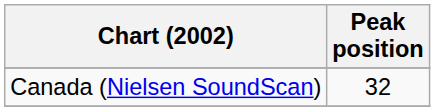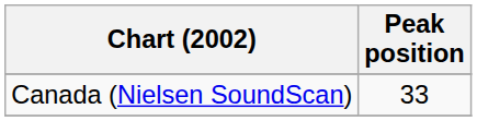 <table class="wikitable">
 <tr>
 <th>Chart (2002)</th>
 <th>Peak<br>position</th>
 </tr>
 <tr>
 </tr>
 <tr>
 <td>Canada (<a href='#'>Nielsen SoundScan</a>)</td>
-<td style="text-align:center;">32</td>
+<td style="text-align:center;">33</td>
 </tr>
 <tr>
 </tr>
 <tr>
 </tr>
 <tr>
 </tr>
 <tr>
 </tr>
 <tr>
 </tr>
 <tr>
 </tr>
 </table>
